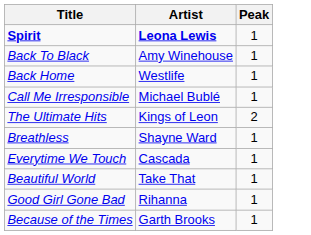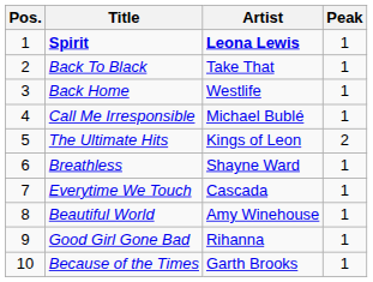 <table class="wikitable">
 <tr>
+<th>Pos.</th>
 <th>Title</th>
 <th>Artist</th>
 <th>Peak</th>
 </tr>
 <tr>
+<td style="text-align:center;">1</td>
 <td><strong><a href='#'>Spirit</a></strong></td>
 <td><strong><a href='#'>Leona Lewis</a></strong></td>
 <td style="text-align:center;">1</td>
 </tr>
 <tr>
+<td style="text-align:center;">2</td>
 <td><em><a href='#'>Back To Black</a></em></td>
-<td><a href='#'>Amy Winehouse</a></td>
+<td><a href='#'>Take That</a></td>
 <td style="text-align:center;">1</td>
 </tr>
 <tr>
+<td style="text-align:center;">3</td>
 <td><em><a href='#'>Back Home</a></em></td>
 <td><a href='#'>Westlife</a></td>
 <td style="text-align:center;">1</td>
 </tr>
 <tr>
+<td style="text-align:center;">4</td>
 <td><em><a href='#'>Call Me Irresponsible</a></em></td>
 <td><a href='#'>Michael Bublé</a></td>
 <td style="text-align:center;">1</td>
 </tr>
 <tr>
+<td style="text-align:center;">5</td>
 <td><em><a href='#'>The Ultimate Hits</a></em></td>
 <td><a href='#'>Kings of Leon</a></td>
 <td style="text-align:center;">2</td>
 </tr>
 <tr>
+<td style="text-align:center;">6</td>
 <td><em><a href='#'>Breathless</a></em></td>
 <td><a href='#'>Shayne Ward</a></td>
 <td style="text-align:center;">1</td>
 </tr>
 <tr>
+<td style="text-align:center;">7</td>
 <td><em><a href='#'>Everytime We Touch</a></em></td>
 <td><a href='#'>Cascada</a></td>
 <td style="text-align:center;">1</td>
 </tr>
 <tr>
+<td style="text-align:center;">8</td>
 <td><em><a href='#'>Beautiful World</a></em></td>
-<td><a href='#'>Take That</a></td>
+<td><a href='#'>Amy Winehouse</a></td>
 <td style="text-align:center;">1</td>
 </tr>
 <tr>
+<td style="text-align:center;">9</td>
 <td><em><a href='#'>Good Girl Gone Bad</a></em></td>
 <td><a href='#'>Rihanna</a></td>
 <td style="text-align:center;">1</td>
 </tr>
 <tr>
+<td style="text-align:center;">10</td>
 <td><em><a href='#'>Because of the Times</a></em></td>
 <td><a href='#'>Garth Brooks</a></td>
 <td style="text-align:center;">1</td>
 </tr>
 </table>
